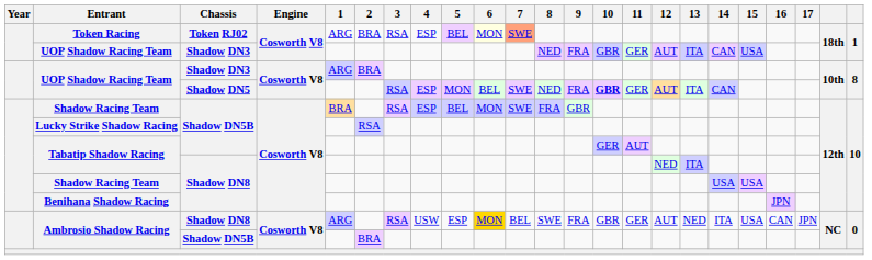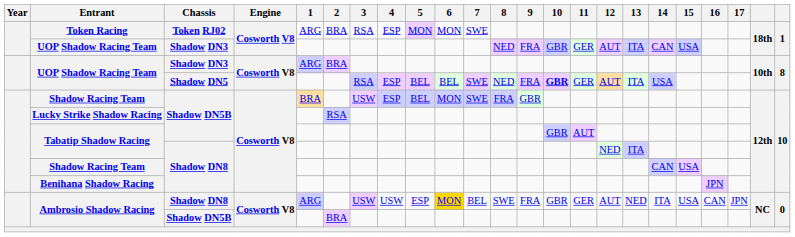 <table class="wikitable" style="text-align:center; font-size:90%">
 <tr>
 <th scope="col">Year</th>
 <th scope="col">Entrant</th>
 <th scope="col">Chassis</th>
 <th scope="col">Engine</th>
 <th scope="col">1</th>
 <th scope="col">2</th>
 <th scope="col">3</th>
 <th scope="col">4</th>
 <th scope="col">5</th>
 <th scope="col">6</th>
 <th scope="col">7</th>
 <th scope="col">8</th>
 <th scope="col">9</th>
 <th scope="col">10</th>
 <th scope="col">11</th>
 <th scope="col">12</th>
 <th scope="col">13</th>
 <th scope="col">14</th>
 <th scope="col">15</th>
 <th scope="col">16</th>
 <th scope="col">17</th>
 <th scope="col"></th>
 <th scope="col"></th>
 </tr>
 <tr>
 <th rowspan="2"></th>
 <th><a href='#'>Token Racing</a></th>
 <th><a href='#'>Token</a> <a href='#'>RJ02</a></th>
 <th rowspan="2"><a href='#'>Cosworth</a> <a href='#'>V8</a></th>
 <td><a href='#'>ARG</a></td>
 <td><a href='#'>BRA</a></td>
 <td><a href='#'>RSA</a></td>
 <td><a href='#'>ESP</a></td>
-<td style="background:#EFCFFF;"><a href='#'>BEL</a><br></td>
-<td style="background: lightyellow;"><a href='#'>MON</a></td>
-<td style="background: lightsalmon;"><a href='#'>SWE</a></td>
+<td style="background:#EFCFFF;"><a href='#'>MON</a><br></td>
+<td><a href='#'>MON</a></td>
+<td><a href='#'>SWE</a></td>
 <td></td>
 <td></td>
 <td></td>
 <td></td>
 <td></td>
 <td></td>
 <td></td>
 <td></td>
 <td></td>
 <td></td>
 <th rowspan="2">18th</th>
 <th rowspan="2">1</th>
 </tr>
 <tr>
 <th><a href='#'>UOP</a> <a href='#'>Shadow Racing Team</a></th>
 <th><a href='#'>Shadow</a> <a href='#'>DN3</a></th>
 <td></td>
 <td></td>
 <td></td>
 <td></td>
 <td></td>
 <td></td>
 <td></td>
 <td style="background:#EFCFFF;"><a href='#'>NED</a><br></td>
 <td style="background:#EFCFFF;"><a href='#'>FRA</a><br></td>
 <td style="background:#CFCFFF;"><a href='#'>GBR</a><br></td>
 <td style="background:#DFFFDF;"><a href='#'>GER</a><br></td>
 <td style="background:#EFCFFF;"><a href='#'>AUT</a><br></td>
 <td style="background:#CFCFFF;"><a href='#'>ITA</a><br></td>
 <td style="background:#EFCFFF;"><a href='#'>CAN</a><br></td>
 <td style="background:#CFCFFF;"><a href='#'>USA</a><br></td>
 <td></td>
 <td></td>
 </tr>
 <tr>
 <th rowspan="2"></th>
 <th rowspan="2"><a href='#'>UOP</a> <a href='#'>Shadow Racing Team</a></th>
 <th><a href='#'>Shadow</a> <a href='#'>DN3</a></th>
 <th rowspan="2"><a href='#'>Cosworth</a> V8</th>
 <td style="background:#CFCFFF;"><a href='#'>ARG</a><br></td>
 <td style="background:#EFCFFF;"><a href='#'>BRA</a><br></td>
 <td></td>
 <td></td>
 <td></td>
 <td></td>
 <td></td>
 <td></td>
 <td></td>
 <td></td>
 <td></td>
 <td></td>
 <td></td>
 <td></td>
 <td></td>
 <td></td>
 <td></td>
 <th rowspan="2">10th</th>
 <th rowspan="2">8</th>
 </tr>
 <tr>
 <th><a href='#'>Shadow</a> <a href='#'>DN5</a></th>
 <td></td>
 <td></td>
 <td style="background:#CFCFFF;"><a href='#'>RSA</a><br></td>
 <td style="background:#EFCFFF;"><a href='#'>ESP</a><br></td>
-<td style="background:#EFCFFF;"><a href='#'>MON</a><br></td>
+<td style="background:#EFCFFF;"><a href='#'>BEL</a><br></td>
 <td style="background:#DFFFDF;"><a href='#'>BEL</a><br></td>
 <td style="background:#EFCFFF;"><a href='#'>SWE</a><br></td>
 <td style="background:#DFFFDF;"><a href='#'>NED</a><br></td>
 <td style="background:#EFCFFF;"><a href='#'>FRA</a><br></td>
 <td style="background:#EFCFFF;"><strong><a href='#'>GBR</a></strong><br></td>
 <td style="background:#DFFFDF;"><a href='#'>GER</a><br></td>
 <td style="background:#FFDF9F;"><a href='#'>AUT</a><br></td>
 <td style="background:#DFFFDF;"><a href='#'>ITA</a><br></td>
-<td style="background:#CFCFFF;"><a href='#'>CAN</a><br></td>
+<td style="background:#CFCFFF;"><a href='#'>USA</a><br></td>
 <td></td>
 <td></td>
 <td></td>
 </tr>
 <tr>
 <th rowspan="6"></th>
 <th><a href='#'>Shadow Racing Team</a></th>
 <th rowspan="3"><a href='#'>Shadow</a> <a href='#'>DN5B</a></th>
 <th rowspan="6"><a href='#'>Cosworth</a> V8</th>
 <td style="background:#FFDF9F;"><a href='#'>BRA</a><br></td>
 <td></td>
-<td style="background:#EFCFFF;"><a href='#'>RSA</a><br></td>
+<td style="background:#EFCFFF;"><a href='#'>USW</a><br></td>
 <td style="background:#CFCFFF;"><a href='#'>ESP</a><br></td>
 <td style="background:#CFCFFF;"><a href='#'>BEL</a><br></td>
 <td style="background:#CFCFFF;"><a href='#'>MON</a><br></td>
 <td style="background:#CFCFFF;"><a href='#'>SWE</a><br></td>
 <td style="background:#CFCFFF;"><a href='#'>FRA</a><br></td>
 <td style="background:#DFFFDF;"><a href='#'>GBR</a><br></td>
 <td></td>
 <td></td>
 <td></td>
 <td></td>
 <td></td>
 <td></td>
 <td></td>
 <td></td>
 <th rowspan="6">12th</th>
 <th rowspan="6">10</th>
 </tr>
 <tr>
 <th><a href='#'>Lucky Strike</a> <a href='#'>Shadow Racing</a></th>
 <td></td>
 <td style="background:#CFCFFF;"><a href='#'>RSA</a><br></td>
 <td></td>
 <td></td>
 <td></td>
 <td></td>
 <td></td>
 <td></td>
 <td></td>
 <td></td>
 <td></td>
 <td></td>
 <td></td>
 <td></td>
 <td></td>
 <td></td>
 <td></td>
 </tr>
 <tr>
 <th rowspan="2"><a href='#'>Tabatip Shadow Racing</a></th>
 <td></td>
 <td></td>
 <td></td>
 <td></td>
 <td></td>
 <td></td>
 <td></td>
 <td></td>
 <td></td>
-<td style="background:#CFCFFF;"><a href='#'>GER</a><br></td>
+<td style="background:#CFCFFF;"><a href='#'>GBR</a><br></td>
 <td style="background:#EFCFFF;"><a href='#'>AUT</a><br></td>
 <td></td>
 <td></td>
 <td></td>
 <td></td>
 <td></td>
 <td></td>
 </tr>
 <tr>
 <th rowspan="3"><a href='#'>Shadow</a> <a href='#'>DN8</a></th>
 <td></td>
 <td></td>
 <td></td>
 <td></td>
 <td></td>
 <td></td>
 <td></td>
 <td></td>
 <td></td>
 <td></td>
 <td></td>
 <td style="background:#DFFFDF;"><a href='#'>NED</a><br></td>
 <td style="background:#CFCFFF;"><a href='#'>ITA</a><br></td>
 <td></td>
 <td></td>
 <td></td>
 <td></td>
 </tr>
 <tr>
 <th><a href='#'>Shadow Racing Team</a></th>
 <td></td>
 <td></td>
 <td></td>
 <td></td>
 <td></td>
 <td></td>
 <td></td>
 <td></td>
 <td></td>
 <td></td>
 <td></td>
 <td></td>
 <td></td>
-<td style="background:#CFCFFF;"><a href='#'>USA</a><br></td>
+<td style="background:#CFCFFF;"><a href='#'>CAN</a><br></td>
 <td style="background:#EFCFFF;"><a href='#'>USA</a><br></td>
 <td></td>
 <td></td>
 </tr>
 <tr>
 <th><a href='#'>Benihana</a> <a href='#'>Shadow Racing</a></th>
 <td></td>
 <td></td>
 <td></td>
 <td></td>
 <td></td>
 <td></td>
 <td></td>
 <td></td>
 <td></td>
 <td></td>
 <td></td>
 <td></td>
 <td></td>
 <td></td>
 <td></td>
 <td style="background:#EFCFFF;"><a href='#'>JPN</a><br></td>
 <td></td>
 </tr>
 <tr>
 <th rowspan="2"></th>
 <th rowspan="2"><a href='#'>Ambrosio Shadow Racing</a></th>
 <th><a href='#'>Shadow</a> <a href='#'>DN8</a></th>
 <th rowspan="2"><a href='#'>Cosworth</a> V8</th>
 <td style="background:#CFCFFF;"><a href='#'>ARG</a><br></td>
 <td></td>
-<td style="background:#EFCFFF;"><a href='#'>RSA</a><br></td>
+<td style="background:#EFCFFF;"><a href='#'>USW</a><br></td>
 <td><a href='#'>USW</a></td>
 <td><a href='#'>ESP</a></td>
 <td style="background: gold;"><a href='#'>MON</a></td>
 <td><a href='#'>BEL</a></td>
 <td><a href='#'>SWE</a></td>
 <td><a href='#'>FRA</a></td>
 <td><a href='#'>GBR</a></td>
 <td><a href='#'>GER</a></td>
 <td><a href='#'>AUT</a></td>
 <td><a href='#'>NED</a></td>
 <td><a href='#'>ITA</a></td>
 <td><a href='#'>USA</a></td>
 <td><a href='#'>CAN</a></td>
 <td><a href='#'>JPN</a></td>
 <th rowspan="2">NC</th>
 <th rowspan="2">0</th>
 </tr>
 <tr>
 <th><a href='#'>Shadow</a> <a href='#'>DN5B</a></th>
 <td></td>
 <td style="background:#EFCFFF;"><a href='#'>BRA</a><br></td>
 <td></td>
 <td></td>
 <td></td>
 <td></td>
 <td></td>
 <td></td>
 <td></td>
 <td></td>
 <td></td>
 <td></td>
 <td></td>
 <td></td>
 <td></td>
 <td></td>
 <td></td>
 </tr>
 <tr>
 <th colspan="27"></th>
 </tr>
 </table>
